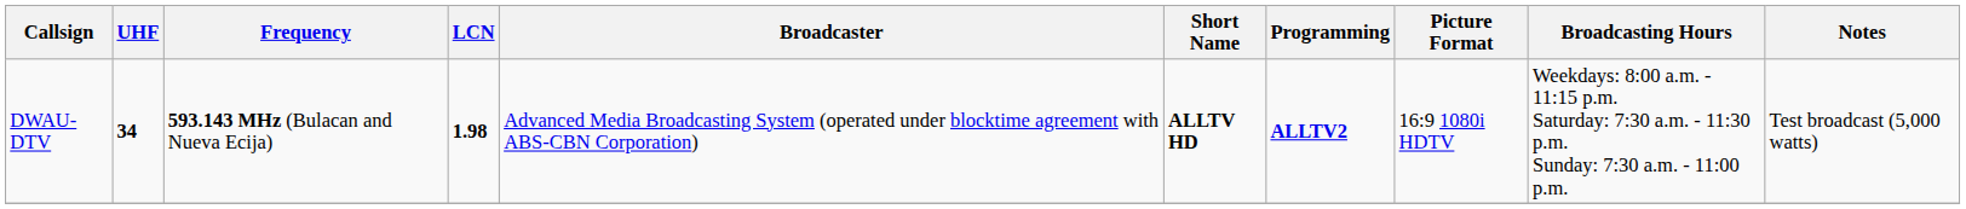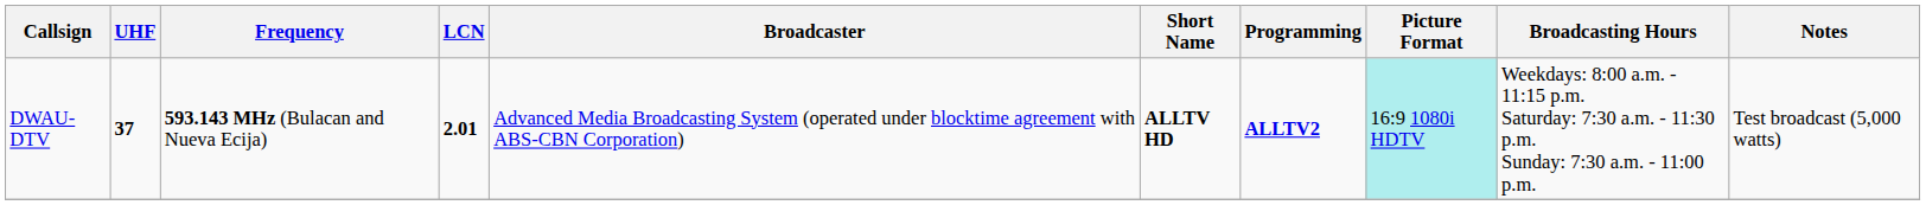 <table class="wikitable sortable">
 <tr>
 <th>Callsign</th>
 <th><a href='#'>UHF</a></th>
 <th><a href='#'>Frequency</a></th>
 <th><a href='#'>LCN</a></th>
 <th>Broadcaster</th>
 <th>Short Name</th>
 <th>Programming</th>
 <th>Picture Format</th>
 <th>Broadcasting Hours</th>
 <th>Notes</th>
 </tr>
 <tr>
 <td rowspan="1"><a href='#'>DWAU-DTV</a></td>
-<td rowspan="1"><strong>34</strong></td>
+<td rowspan="1"><strong>37</strong></td>
 <td rowspan="1"><strong>593.143 MHz</strong> (Bulacan and Nueva Ecija)</td>
-<td><strong>1.98</strong></td>
+<td><strong>2.01</strong></td>
 <td rowspan="1"><a href='#'>Advanced Media Broadcasting System</a> (operated under <a href='#'>blocktime agreement</a> with <a href='#'>ABS-CBN Corporation</a>)</td>
 <td><strong>ALLTV HD</strong></td>
 <td rowspan="1"><strong><a href='#'>ALLTV2</a></strong></td>
-<td>16:9 <a href='#'>1080i</a> <a href='#'>HDTV</a></td>
+<td style="background: paleturquoise;">16:9 <a href='#'>1080i</a> <a href='#'>HDTV</a></td>
 <td rowspan="1">Weekdays: 8:00 a.m. - 11:15 p.m.<br>Saturday: 7:30 a.m. - 11:30 p.m.<br>Sunday: 7:30 a.m. - 11:00 p.m.</td>
 <td rowspan="1">Test broadcast (5,000 watts)</td>
 </tr>
 <tr>
 </tr>
 </table>
